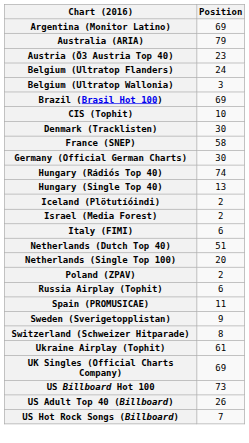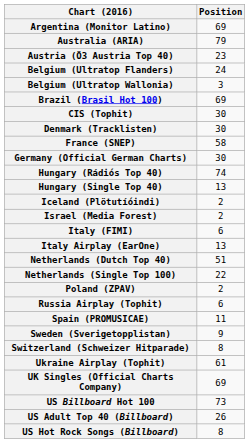 <table class="wikitable plainrowheaders sortable" style="text-align:center">
 <tr>
 <th scope="col" style="width:21em;">Chart (2016)</th>
 <th scope="col">Position</th>
 </tr>
 <tr>
 <th scope="row">Argentina (Monitor Latino)</th>
 <td>69</td>
 </tr>
 <tr>
 <th scope="row">Australia (ARIA)</th>
 <td>79</td>
 </tr>
 <tr>
 <th scope="row">Austria (Ö3 Austria Top 40)</th>
 <td>23</td>
 </tr>
 <tr>
 <th scope="row">Belgium (Ultratop Flanders)</th>
 <td>24</td>
 </tr>
 <tr>
 <th scope="row">Belgium (Ultratop Wallonia)</th>
 <td>3</td>
 </tr>
 <tr>
 <th scope="row">Brazil (<a href='#'>Brasil Hot 100</a>)</th>
 <td>69</td>
 </tr>
 <tr>
 <th scope="row">CIS (Tophit)</th>
-<td style="text-align:center;">10</td>
+<td style="text-align:center;">30</td>
 </tr>
 <tr>
 <th scope="row">Denmark (Tracklisten)</th>
 <td>30</td>
 </tr>
 <tr>
 <th scope="row">France (SNEP)</th>
 <td>58</td>
 </tr>
 <tr>
 <th scope="row">Germany (Official German Charts)</th>
 <td>30</td>
 </tr>
 <tr>
 <th scope="row">Hungary (Rádiós Top 40)</th>
 <td>74</td>
 </tr>
 <tr>
 <th scope="row">Hungary (Single Top 40)</th>
 <td>13</td>
 </tr>
 <tr>
 <th scope="row">Iceland (Plötutíóindi)</th>
 <td>2</td>
 </tr>
 <tr>
 <th scope="row">Israel (Media Forest)</th>
 <td>2</td>
 </tr>
 <tr>
 <th scope="row">Italy (FIMI)</th>
 <td>6</td>
 </tr>
 <tr>
+<th scope="row">Italy Airplay (EarOne)</th>
+<td>13</td>
+</tr>
+<tr>
 <th scope="row">Netherlands (Dutch Top 40)</th>
 <td>51</td>
 </tr>
 <tr>
 <th scope="row">Netherlands (Single Top 100)</th>
-<td>20</td>
+<td>22</td>
 </tr>
 <tr>
 <th scope="row">Poland (ZPAV)</th>
 <td>2</td>
 </tr>
 <tr>
 <th scope="row">Russia Airplay (Tophit)</th>
 <td style="text-align:center;">6</td>
 </tr>
 <tr>
 <th scope="row">Spain (PROMUSICAE)</th>
 <td>11</td>
 </tr>
 <tr>
 <th scope="row">Sweden (Sverigetopplistan)</th>
 <td>9</td>
 </tr>
 <tr>
 <th scope="row">Switzerland (Schweizer Hitparade)</th>
 <td>8</td>
 </tr>
 <tr>
 <th scope="row">Ukraine Airplay (Tophit)</th>
 <td style="text-align:center;">61</td>
 </tr>
 <tr>
 <th scope="row">UK Singles (Official Charts Company)</th>
 <td>69</td>
 </tr>
 <tr>
 <th scope="row">US <em>Billboard</em> Hot 100</th>
 <td>73</td>
 </tr>
 <tr>
 <th scope="row">US Adult Top 40 (<em>Billboard</em>)</th>
 <td>26</td>
 </tr>
 <tr>
 <th scope="row">US Hot Rock Songs (<em>Billboard</em>)</th>
-<td>7</td>
+<td>8</td>
 </tr>
 </table>
